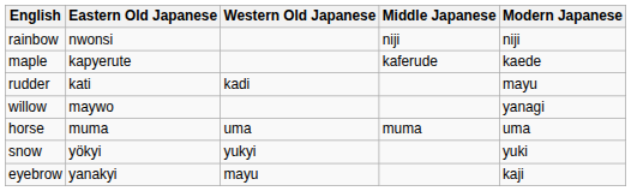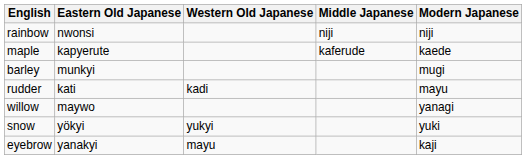 <table class="wikitable">
 <tr>
 <th>English</th>
 <th>Eastern Old Japanese</th>
 <th>Western Old Japanese</th>
 <th>Middle Japanese</th>
 <th>Modern Japanese</th>
 </tr>
 <tr>
 <td>rainbow</td>
 <td>nwonsi</td>
 <td></td>
 <td>niji</td>
 <td>niji</td>
 </tr>
 <tr>
 <td>maple</td>
 <td>kapyerute</td>
 <td></td>
 <td>kaferude</td>
 <td>kaede</td>
 </tr>
 <tr>
+<td>barley</td>
+<td>munkyi</td>
+<td></td>
+<td></td>
+<td>mugi</td>
+</tr>
+<tr>
 <td>rudder</td>
 <td>kati</td>
 <td>kadi</td>
 <td></td>
 <td>mayu</td>
 </tr>
 <tr>
 <td>willow</td>
 <td>maywo</td>
 <td></td>
 <td></td>
 <td>yanagi</td>
-</tr>
-<tr>
-<td>horse</td>
-<td>muma</td>
-<td>uma</td>
-<td>muma</td>
-<td>uma</td>
 </tr>
 <tr>
 <td>snow</td>
 <td>yökyi</td>
 <td>yukyi</td>
 <td></td>
 <td>yuki</td>
 </tr>
 <tr>
 <td>eyebrow</td>
 <td>yanakyi</td>
 <td>mayu</td>
 <td></td>
 <td>kaji</td>
 </tr>
 </table>
